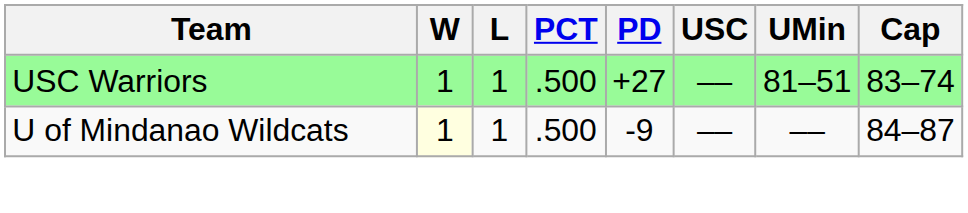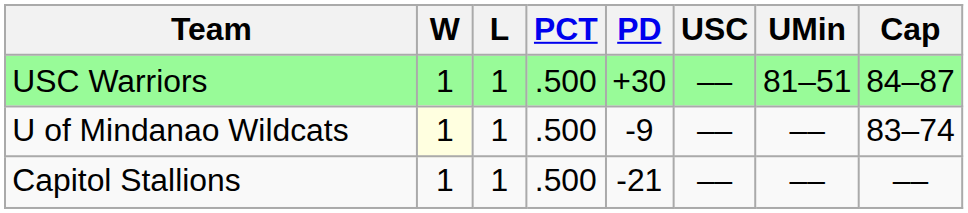 <table class=wikitable style="text-align:center;">
 <tr>
 <th width=200px>Team</th>
 <th width=20px>W</th>
 <th width=20px>L</th>
 <th width=30px><a href='#'>PCT</a></th>
 <th><a href='#'>PD</a></th>
 <th>USC</th>
 <th>UMin</th>
 <th>Cap</th>
 </tr>
 <tr bgcolor="#98fb98">
 <td align=left> USC Warriors</td>
 <td>1</td>
 <td>1</td>
 <td>.500</td>
-<td>+27</td>
+<td>+30</td>
 <td>––</td>
 <td>81–51</td>
-<td>83–74</td>
+<td>84–87</td>
 </tr>
 <tr>
 <td align=left>U of Mindanao Wildcats</td>
 <td style="background: lightyellow;">1</td>
 <td>1</td>
 <td>.500</td>
 <td>-9</td>
 <td>––</td>
 <td>––</td>
-<td>84–87</td>
+<td>83–74</td>
+</tr>
+<tr>
+<td align=left>Capitol Stallions</td>
+<td>1</td>
+<td>1</td>
+<td>.500</td>
+<td>-21</td>
+<td>––</td>
+<td>––</td>
+<td>––</td>
 </tr>
 </table>
